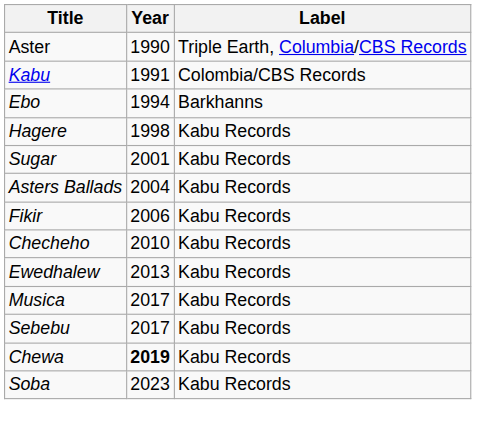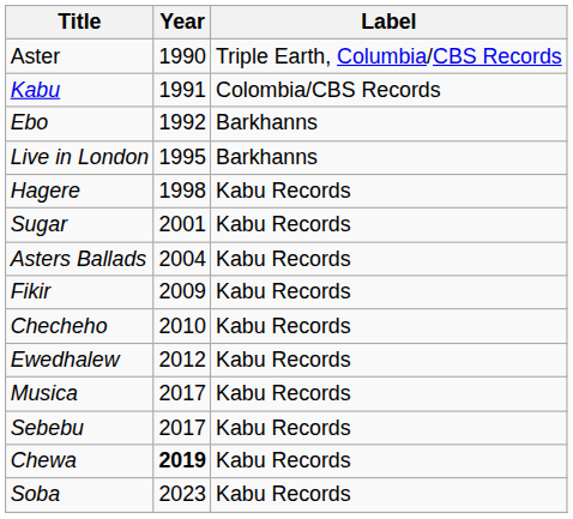 <table class="wikitable">
 <tr>
 <th>Title</th>
 <th>Year</th>
 <th>Label</th>
 </tr>
 <tr>
 <td>Aster</td>
 <td>1990</td>
 <td>Triple Earth, <a href='#'>Columbia</a>/<a href='#'>CBS Records</a></td>
 </tr>
 <tr>
 <td><em><a href='#'>Kabu</a></em></td>
 <td>1991</td>
 <td>Colombia/CBS Records</td>
 </tr>
 <tr>
 <td><em>Ebo</em></td>
-<td>1994</td>
+<td>1992</td>
+<td>Barkhanns</td>
+</tr>
+<tr>
+<td><em>Live in London</em></td>
+<td>1995</td>
 <td>Barkhanns</td>
 </tr>
 <tr>
 <td><em>Hagere</em></td>
 <td>1998</td>
 <td>Kabu Records</td>
 </tr>
 <tr>
 <td><em>Sugar</em></td>
 <td>2001</td>
 <td>Kabu Records</td>
 </tr>
 <tr>
 <td><em>Asters Ballads</em></td>
 <td>2004</td>
 <td>Kabu Records</td>
 </tr>
 <tr>
 <td><em>Fikir</em></td>
-<td>2006</td>
+<td>2009</td>
 <td>Kabu Records</td>
 </tr>
 <tr>
 <td><em>Checheho</em></td>
 <td>2010</td>
 <td>Kabu Records</td>
 </tr>
 <tr>
 <td><em>Ewedhalew</em></td>
-<td>2013</td>
+<td>2012</td>
 <td>Kabu Records</td>
 </tr>
 <tr>
 <td><em>Musica</em></td>
 <td>2017</td>
 <td>Kabu Records</td>
 </tr>
 <tr>
 <td><em>Sebebu</em></td>
 <td>2017</td>
 <td>Kabu Records</td>
 </tr>
 <tr>
 <td><em>Chewa</em></td>
 <td><strong>2019</strong></td>
 <td>Kabu Records</td>
 </tr>
 <tr>
 <td><em>Soba</em></td>
 <td>2023</td>
 <td>Kabu Records</td>
 </tr>
 </table>
